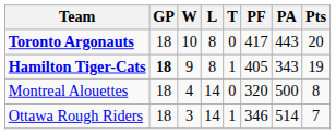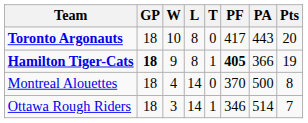 <table class="wikitable" style="float:left; margin-right:1em">
 <tr>
 <th>Team</th>
 <th>GP</th>
 <th>W</th>
 <th>L</th>
 <th>T</th>
 <th>PF</th>
 <th>PA</th>
 <th>Pts</th>
 </tr>
 <tr align="center">
 <td align="left"><strong><a href='#'>Toronto Argonauts</a></strong></td>
 <td>18</td>
 <td>10</td>
 <td>8</td>
 <td>0</td>
 <td>417</td>
 <td>443</td>
 <td>20</td>
 </tr>
 <tr align="center">
 <td align="left"><strong><a href='#'>Hamilton Tiger-Cats</a></strong></td>
 <td><strong>18</strong></td>
 <td>9</td>
 <td>8</td>
 <td>1</td>
-<td>405</td>
-<td>343</td>
+<td><strong>405</strong></td>
+<td>366</td>
 <td>19</td>
 </tr>
 <tr align="center">
 <td align="left"><a href='#'>Montreal Alouettes</a></td>
 <td>18</td>
 <td>4</td>
 <td>14</td>
 <td>0</td>
-<td>320</td>
+<td>370</td>
 <td>500</td>
 <td>8</td>
 </tr>
 <tr align="center">
 <td align="left"><a href='#'>Ottawa Rough Riders</a></td>
 <td>18</td>
 <td>3</td>
 <td>14</td>
 <td>1</td>
 <td>346</td>
 <td>514</td>
 <td>7</td>
 </tr>
 </table>
